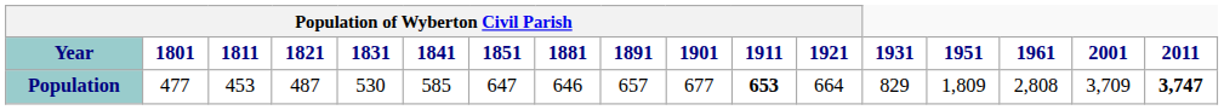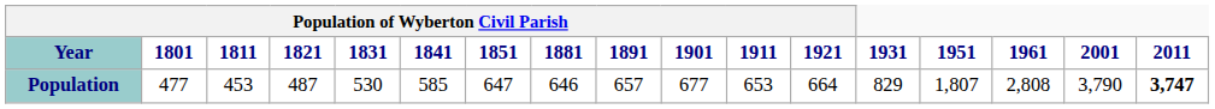 <table class="wikitable" style="font-size:90%; width:70%; border:0; text-align:center; line-height:120%;">
 <tr>
 <th colspan="12" style="text-align:center;font-size:90%;">Population of Wyberton <a href='#'>Civil Parish</a></th>
 </tr>
 <tr>
 <th style="background:#9cc; color:navy; height:17px;">Year</th>
 <th style="background:#fff; color:navy;">1801</th>
 <th style="background:#fff; color:navy;">1811</th>
 <th style="background:#fff; color:navy;">1821</th>
 <th style="background:#fff; color:navy;">1831</th>
 <th style="background:#fff; color:navy;">1841</th>
 <th style="background:#fff; color:navy;">1851</th>
 <th style="background:#fff; color:navy;">1881</th>
 <th style="background:#fff; color:navy;">1891</th>
 <th style="background:#fff; color:navy;">1901</th>
 <th style="background:#fff; color:navy;">1911</th>
 <th style="background:#fff; color:navy;">1921</th>
 <th style="background:#fff; color:navy;">1931</th>
 <th style="background:#fff; color:navy;">1951</th>
 <th style="background:#fff; color:navy;">1961</th>
 <th style="background:#fff; color:navy;">2001</th>
 <th style="background:#fff; color:navy;">2011</th>
 </tr>
 <tr style="text-align:center;">
 <th style="background:#9cc; color:navy; height:17px;">Population</th>
 <td style="background:#fff; color:black;">477</td>
 <td style="background:#fff; color:black;">453</td>
 <td style="background:#fff; color:black;">487</td>
 <td style="background:#fff; color:black;">530</td>
 <td style="background:#fff; color:black;">585</td>
 <td style="background:#fff; color:black;">647</td>
 <td style="background:#fff; color:black;">646</td>
 <td style="background:#fff; color:black;">657</td>
 <td style="background:#fff; color:black;">677</td>
-<td style="background:#fff; color:black;"><strong>653</strong></td>
+<td style="background:#fff; color:black;">653</td>
 <td style="background:#fff; color:black;">664</td>
 <td style="background:#fff; color:black;">829</td>
-<td style="background:#fff; color:black;">1,809</td>
+<td style="background:#fff; color:black;">1,807</td>
 <td style="background:#fff; color:black;">2,808</td>
-<td style="background:#fff; color:black;">3,709</td>
+<td style="background:#fff; color:black;">3,790</td>
 <th style="background:#fff; color:black;">3,747</th>
 </tr>
 </table>
